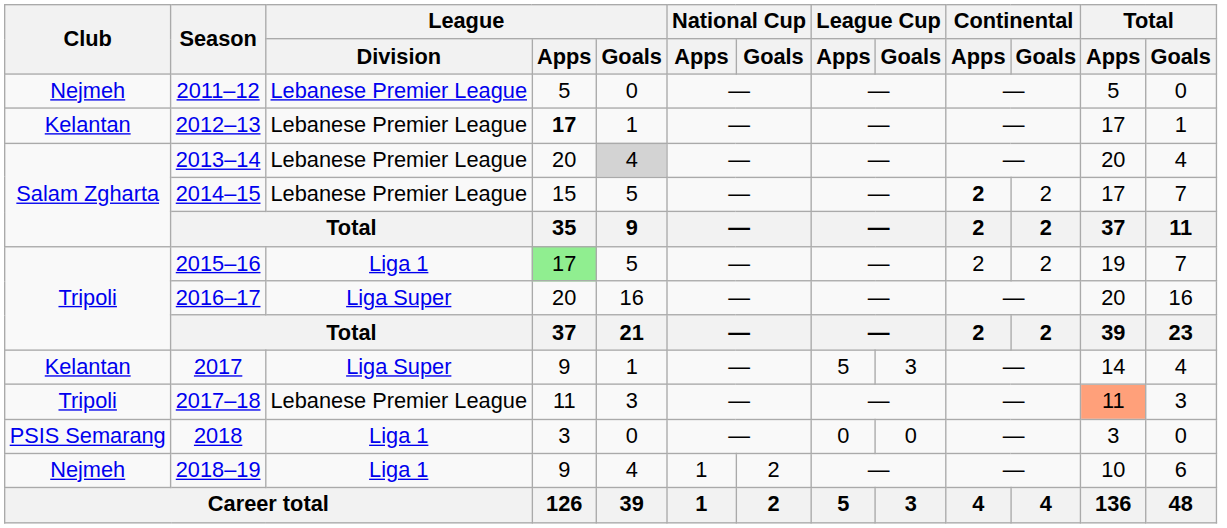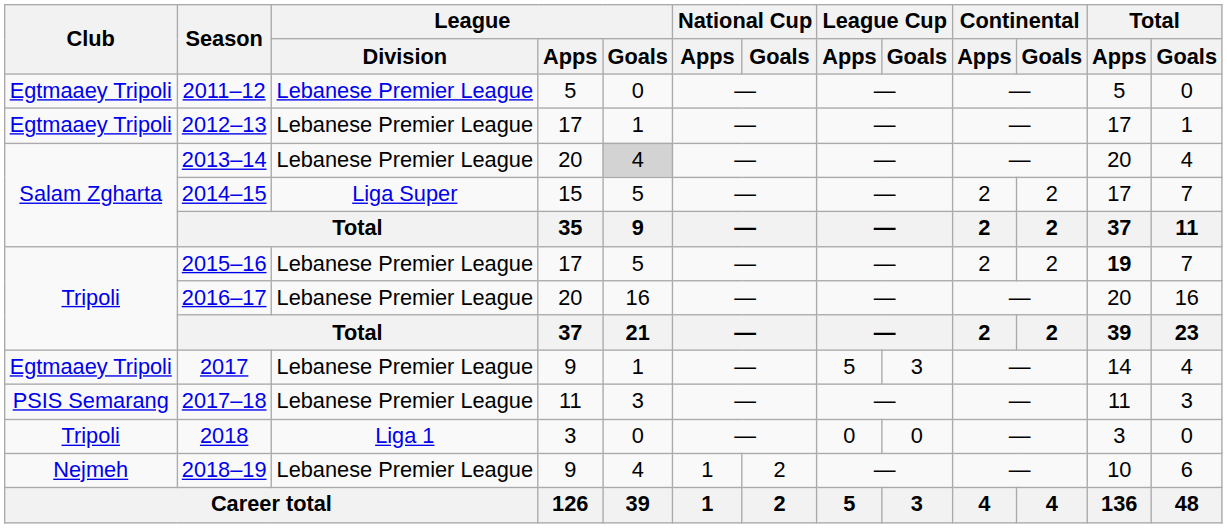 <table class="wikitable" style="text-align: center;">
 <tr>
 <th rowspan="2">Club</th>
 <th rowspan="2">Season</th>
 <th colspan="3">League</th>
 <th colspan="2">National Cup</th>
 <th colspan="2">League Cup</th>
 <th colspan="2">Continental</th>
 <th colspan="2">Total</th>
 </tr>
 <tr>
 <th>Division</th>
 <th>Apps</th>
 <th>Goals</th>
 <th>Apps</th>
 <th>Goals</th>
 <th>Apps</th>
 <th>Goals</th>
 <th>Apps</th>
 <th>Goals</th>
 <th>Apps</th>
 <th>Goals</th>
 </tr>
 <tr>
-<td><a href='#'>Nejmeh</a></td>
+<td><a href='#'>Egtmaaey Tripoli</a></td>
 <td><a href='#'>2011–12</a></td>
 <td><a href='#'>Lebanese Premier League</a></td>
 <td>5</td>
 <td>0</td>
 <td colspan="2">—</td>
 <td colspan="2">—</td>
 <td colspan="2">—</td>
 <td>5</td>
 <td>0</td>
 </tr>
 <tr>
-<td><a href='#'>Kelantan</a></td>
+<td><a href='#'>Egtmaaey Tripoli</a></td>
 <td><a href='#'>2012–13</a></td>
 <td>Lebanese Premier League</td>
-<td><strong>17</strong></td>
+<td>17</td>
 <td>1</td>
 <td colspan="2">—</td>
 <td colspan="2">—</td>
 <td colspan="2">—</td>
 <td>17</td>
 <td>1</td>
 </tr>
 <tr>
 <td rowspan="3"><a href='#'>Salam Zgharta</a></td>
 <td><a href='#'>2013–14</a></td>
 <td>Lebanese Premier League</td>
 <td>20</td>
 <td style="background: lightgrey;">4</td>
 <td colspan="2">—</td>
 <td colspan="2">—</td>
 <td colspan="2">—</td>
 <td>20</td>
 <td>4</td>
 </tr>
 <tr>
 <td><a href='#'>2014–15</a></td>
-<td>Lebanese Premier League</td>
+<td><a href='#'>Liga Super</a></td>
 <td>15</td>
 <td>5</td>
 <td colspan="2">—</td>
 <td colspan="2">—</td>
-<td><strong>2</strong></td>
+<td>2</td>
 <td>2</td>
 <td>17</td>
 <td>7</td>
 </tr>
 <tr>
 <th colspan="2">Total</th>
 <th>35</th>
 <th>9</th>
 <th colspan="2">—</th>
 <th colspan="2">—</th>
 <th>2</th>
 <th>2</th>
 <th>37</th>
 <th>11</th>
 </tr>
 <tr>
 <td rowspan="3"><a href='#'>Tripoli</a></td>
 <td><a href='#'>2015–16</a></td>
-<td><a href='#'>Liga 1</a></td>
-<td style="background: lightgreen;">17</td>
+<td>Lebanese Premier League</td>
+<td>17</td>
 <td>5</td>
 <td colspan="2">—</td>
 <td colspan="2">—</td>
 <td>2</td>
 <td>2</td>
-<td>19</td>
+<td><strong>19</strong></td>
 <td>7</td>
 </tr>
 <tr>
 <td><a href='#'>2016–17</a></td>
-<td><a href='#'>Liga Super</a></td>
+<td>Lebanese Premier League</td>
 <td>20</td>
 <td>16</td>
 <td colspan="2">—</td>
 <td colspan="2">—</td>
 <td colspan="2">—</td>
 <td>20</td>
 <td>16</td>
 </tr>
 <tr>
 <th colspan="2">Total</th>
 <th>37</th>
 <th>21</th>
 <th colspan="2">—</th>
 <th colspan="2">—</th>
 <th>2</th>
 <th>2</th>
 <th>39</th>
 <th>23</th>
 </tr>
 <tr>
-<td><a href='#'>Kelantan</a></td>
+<td><a href='#'>Egtmaaey Tripoli</a></td>
 <td><a href='#'>2017</a></td>
-<td><a href='#'>Liga Super</a></td>
+<td>Lebanese Premier League</td>
 <td>9</td>
 <td>1</td>
 <td colspan="2">—</td>
 <td>5</td>
 <td>3</td>
 <td colspan="2">—</td>
 <td>14</td>
 <td>4</td>
 </tr>
 <tr>
-<td><a href='#'>Tripoli</a></td>
+<td><a href='#'>PSIS Semarang</a></td>
 <td><a href='#'>2017–18</a></td>
 <td>Lebanese Premier League</td>
 <td>11</td>
 <td>3</td>
 <td colspan="2">—</td>
 <td colspan="2">—</td>
 <td colspan="2">—</td>
-<td style="background: lightsalmon;">11</td>
+<td>11</td>
 <td>3</td>
 </tr>
 <tr>
-<td><a href='#'>PSIS Semarang</a></td>
+<td><a href='#'>Tripoli</a></td>
 <td><a href='#'>2018</a></td>
 <td><a href='#'>Liga 1</a></td>
 <td>3</td>
 <td>0</td>
 <td colspan="2">—</td>
 <td>0</td>
 <td>0</td>
 <td colspan="2">—</td>
 <td>3</td>
 <td>0</td>
 </tr>
 <tr>
 <td><a href='#'>Nejmeh</a></td>
 <td><a href='#'>2018–19</a></td>
-<td><a href='#'>Liga 1</a></td>
+<td>Lebanese Premier League</td>
 <td>9</td>
 <td>4</td>
 <td>1</td>
 <td>2</td>
 <td colspan="2">—</td>
 <td colspan="2">—</td>
 <td>10</td>
 <td>6</td>
 </tr>
 <tr>
 <th colspan="3">Career total</th>
 <th>126</th>
 <th>39</th>
 <th>1</th>
 <th>2</th>
 <th>5</th>
 <th>3</th>
 <th>4</th>
 <th>4</th>
 <th>136</th>
 <th>48</th>
 </tr>
 </table>
